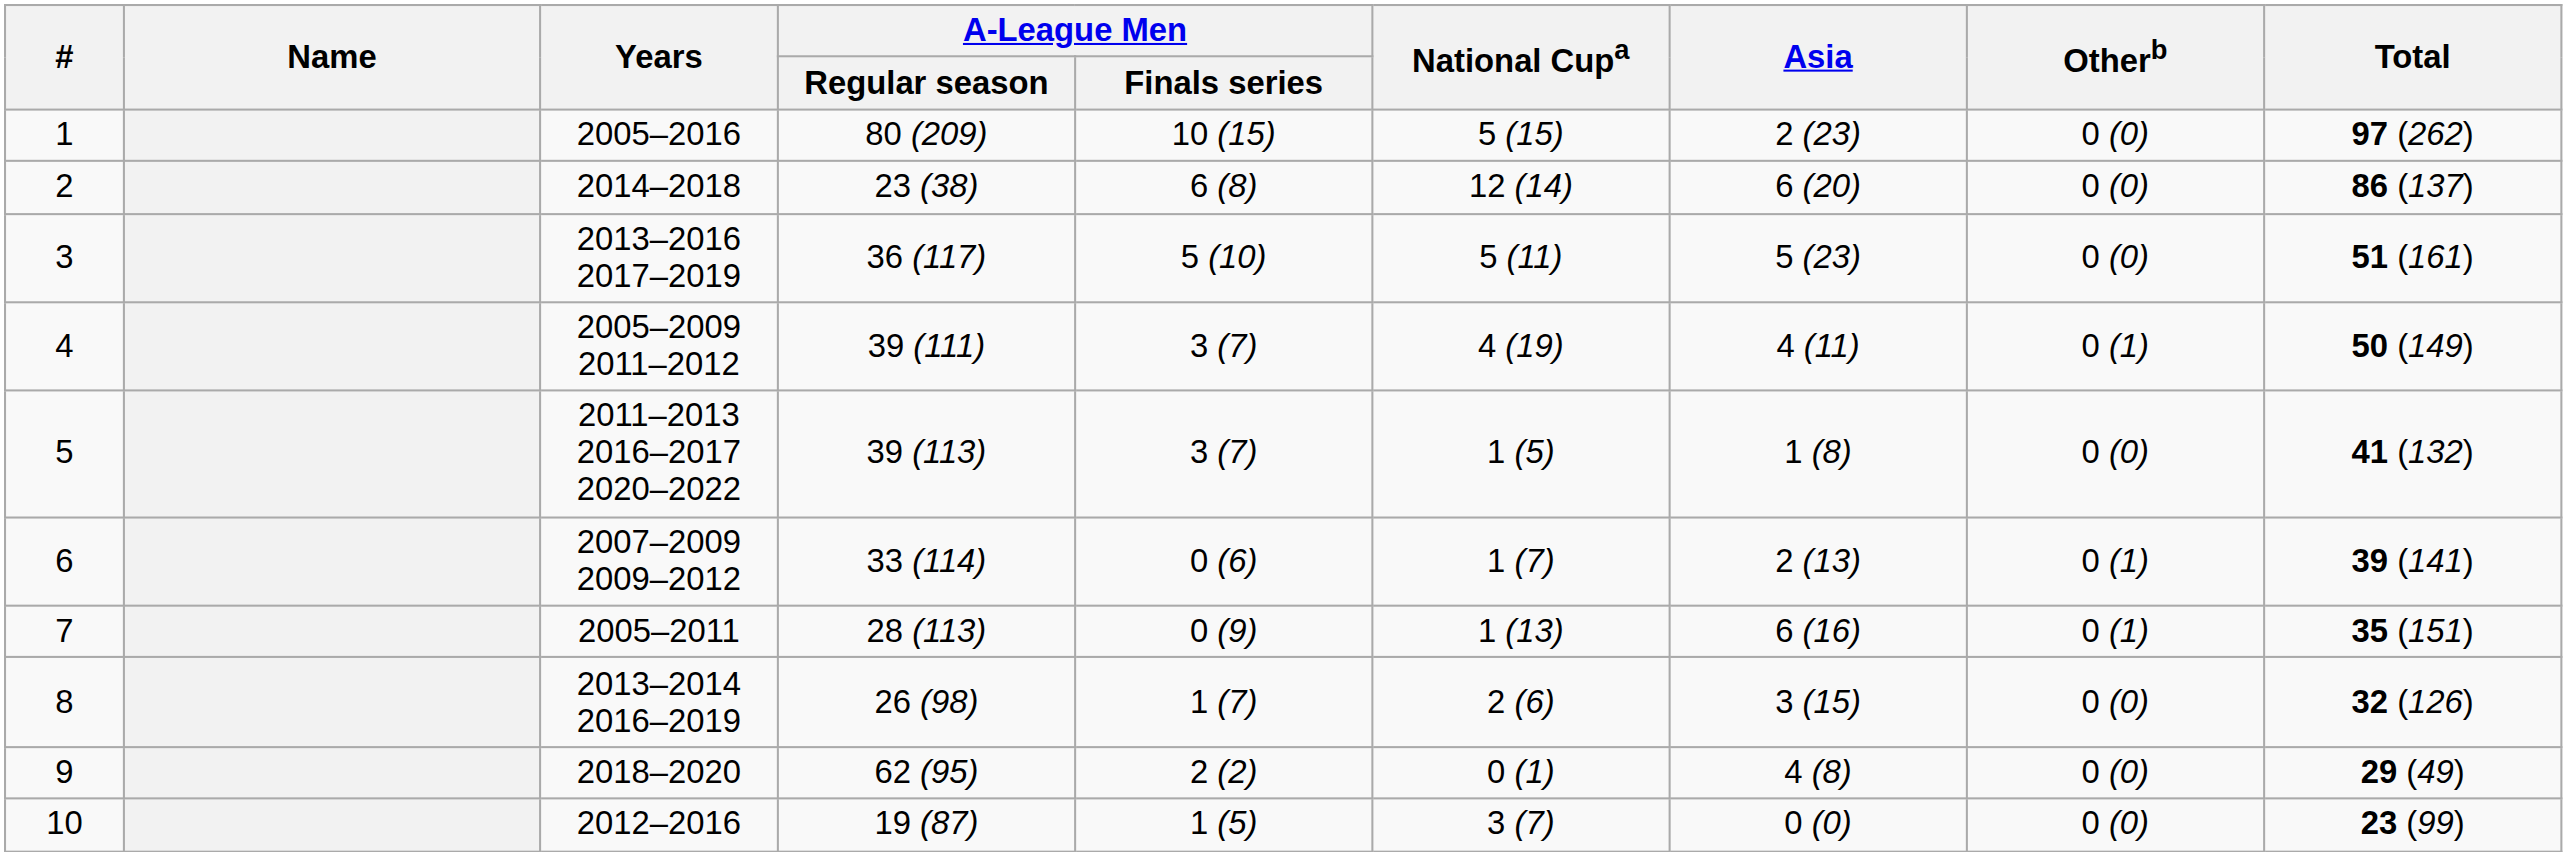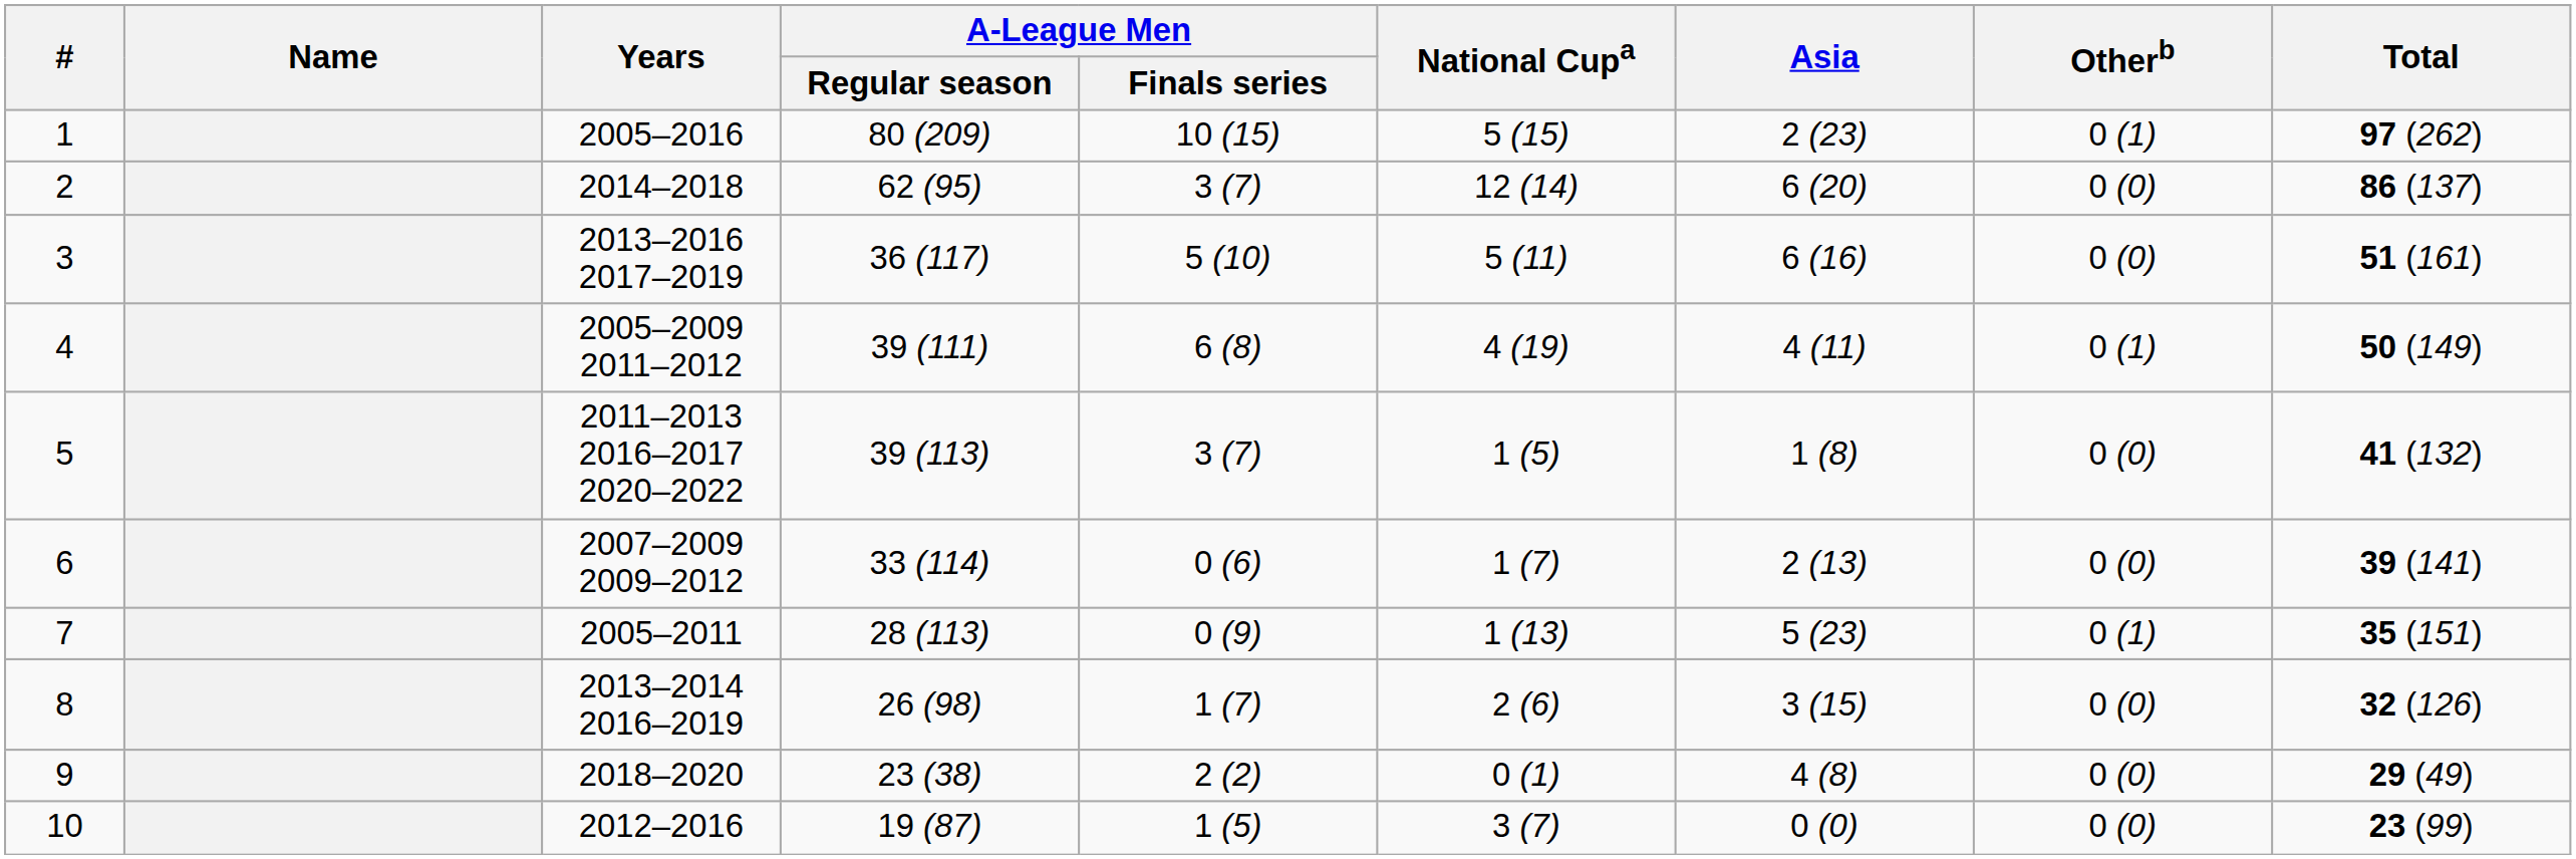 <table class="sortable wikitable plainrowheaders"  style="text-align: center;">
 <tr>
 <th rowspan="2" scope="col" style="width:4%;">#</th>
 <th rowspan="2" scope="col" style="width:14%;">Name</th>
 <th rowspan="2" scope="col" style="width:8%;">Years</th>
 <th colspan="2" scope="col" style="width:10%;"><a href='#'>A-League Men</a></th>
 <th rowspan="2" scope="col" style="width:10%;">National Cup<sup>a</sup></th>
 <th rowspan="2" scope="col" style="width:10%;"><a href='#'>Asia</a></th>
 <th rowspan="2" scope="col" style="width:10%;">Other<sup>b</sup></th>
 <th rowspan="2" scope="col" style="width:10%;">Total</th>
 </tr>
 <tr>
 <th scope="col" style="width:10%;">Regular season</th>
 <th scope="col" style="width:10%;">Finals series</th>
 </tr>
 <tr>
 <td>1</td>
 <th scope="row"> </th>
 <td>2005–2016</td>
 <td>80 <em>(209)</em></td>
 <td>10 <em>(15)</em></td>
 <td>5 <em>(15)</em></td>
 <td>2 <em>(23)</em></td>
-<td>0 <em>(0)</em></td>
+<td>0 <em>(1)</em></td>
 <td><strong>97</strong> (<em>262</em>)</td>
 </tr>
 <tr>
 <td>2</td>
 <th scope="row"> </th>
 <td>2014–2018</td>
-<td>23 <em>(38)</em></td>
-<td>6 <em>(8)</em></td>
+<td>62 <em>(95)</em></td>
+<td>3 <em>(7)</em></td>
 <td>12 <em>(14)</em></td>
 <td>6 <em>(20)</em></td>
 <td>0 <em>(0)</em></td>
 <td><strong>86</strong> (<em>137</em>)</td>
 </tr>
 <tr>
 <td>3</td>
 <th scope="row"> </th>
 <td>2013–2016<br>2017–2019</td>
 <td>36 <em>(117)</em></td>
 <td>5 <em>(10)</em></td>
 <td>5 <em>(11)</em></td>
-<td>5 <em>(23)</em></td>
+<td>6 <em>(16)</em></td>
 <td>0 <em>(0)</em></td>
 <td><strong>51</strong> (<em>161</em>)</td>
 </tr>
 <tr>
 <td>4</td>
 <th scope="row"> </th>
 <td>2005–2009<br>2011–2012</td>
 <td>39 <em>(111)</em></td>
-<td>3 <em>(7)</em></td>
+<td>6 <em>(8)</em></td>
 <td>4 <em>(19)</em></td>
 <td>4 <em>(11)</em></td>
 <td>0 <em>(1)</em></td>
 <td><strong>50</strong> (<em>149</em>)</td>
 </tr>
 <tr>
 <td>5</td>
 <th scope="row"> </th>
 <td>2011–2013<br>2016–2017<br>2020–2022</td>
 <td>39 <em>(113)</em></td>
 <td>3 <em>(7)</em></td>
 <td>1 <em>(5)</em></td>
 <td>1 <em>(8)</em></td>
 <td>0 <em>(0)</em></td>
 <td><strong>41</strong> (<em>132</em>)</td>
 </tr>
 <tr>
 <td>6</td>
 <th scope="row"> </th>
 <td>2007–2009<br>2009–2012</td>
 <td>33 <em>(114)</em></td>
 <td>0 <em>(6)</em></td>
 <td>1 <em>(7)</em></td>
 <td>2 <em>(13)</em></td>
-<td>0 <em>(1)</em></td>
+<td>0 <em>(0)</em></td>
 <td><strong>39</strong> (<em>141</em>)</td>
 </tr>
 <tr>
 <td>7</td>
 <th scope="row"> </th>
 <td>2005–2011</td>
 <td>28 <em>(113)</em></td>
 <td>0 <em>(9)</em></td>
 <td>1 <em>(13)</em></td>
-<td>6 <em>(16)</em></td>
+<td>5 <em>(23)</em></td>
 <td>0 <em>(1)</em></td>
 <td><strong>35</strong> (<em>151</em>)</td>
 </tr>
 <tr>
 <td>8</td>
 <th scope="row"> </th>
 <td>2013–2014<br>2016–2019</td>
 <td>26 <em>(98)</em></td>
 <td>1 <em>(7)</em></td>
 <td>2 <em>(6)</em></td>
 <td>3 <em>(15)</em></td>
 <td>0 <em>(0)</em></td>
 <td><strong>32</strong> (<em>126</em>)</td>
 </tr>
 <tr>
 <td>9</td>
 <th scope="row"> </th>
 <td>2018–2020</td>
-<td>62 <em>(95)</em></td>
+<td>23 <em>(38)</em></td>
 <td>2 <em>(2)</em></td>
 <td>0 <em>(1)</em></td>
 <td>4 <em>(8)</em></td>
 <td>0 <em>(0)</em></td>
 <td><strong>29</strong> (<em>49</em>)</td>
 </tr>
 <tr>
 <td>10</td>
 <th scope="row"> </th>
 <td>2012–2016</td>
 <td>19 <em>(87)</em></td>
 <td>1 <em>(5)</em></td>
 <td>3 <em>(7)</em></td>
 <td>0 <em>(0)</em></td>
 <td>0 <em>(0)</em></td>
 <td><strong>23</strong> (<em>99</em>)</td>
 </tr>
 </table>
